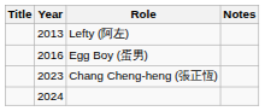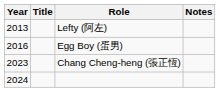 <table class="wikitable">
 <tr>
+<th>Year</th>
 <th>Title</th>
-<th>Year</th>
 <th>Role</th>
 <th>Notes</th>
 </tr>
 <tr>
+<td>2013</td>
 <td><em></em></td>
-<td>2013</td>
 <td>Lefty (阿左)</td>
 <td></td>
 </tr>
 <tr>
+<td>2016</td>
 <td><em></em></td>
-<td>2016</td>
 <td>Egg Boy (蛋男)</td>
 <td></td>
 </tr>
 <tr>
+<td>2023</td>
 <td><em></em></td>
-<td>2023</td>
 <td>Chang Cheng-heng (張正恆)</td>
 <td></td>
 </tr>
 <tr>
+<td>2024</td>
 <td></td>
-<td>2024</td>
 <td></td>
 <td></td>
 </tr>
 </table>
